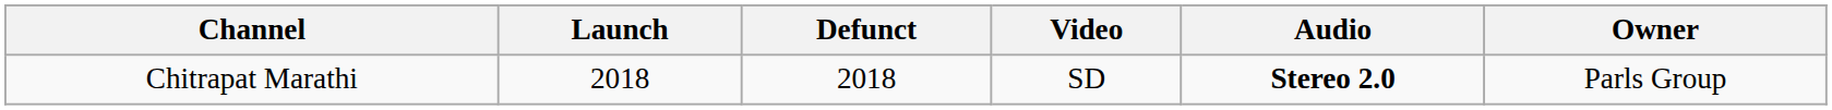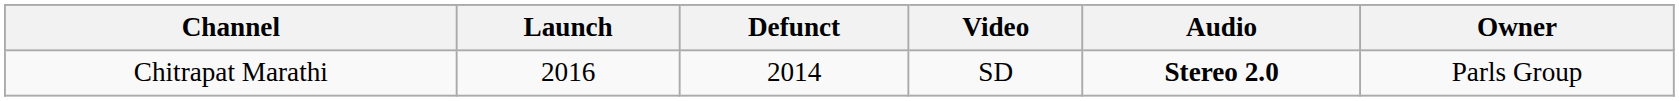 <table class="wikitable sortable" style="border-collapse:collapse; font-size: 90%; text-align:center" width="100%">
 <tr>
 <th>Channel</th>
 <th>Launch</th>
 <th>Defunct</th>
 <th>Video</th>
 <th>Audio</th>
 <th>Owner</th>
 </tr>
 <tr>
 <td>Chitrapat Marathi</td>
-<td>2018</td>
-<td>2018</td>
+<td>2016</td>
+<td>2014</td>
 <td>SD</td>
 <td><strong>Stereo 2.0</strong></td>
 <td>Parls Group</td>
 </tr>
 </table>
